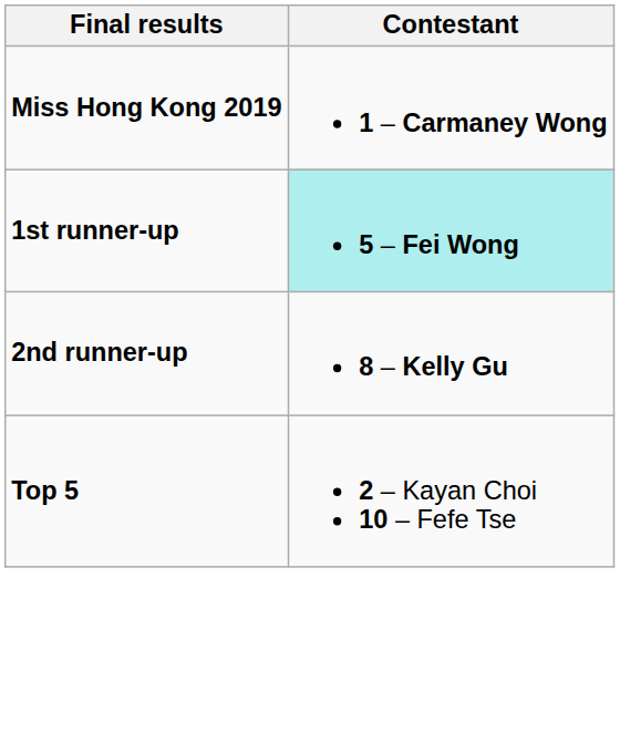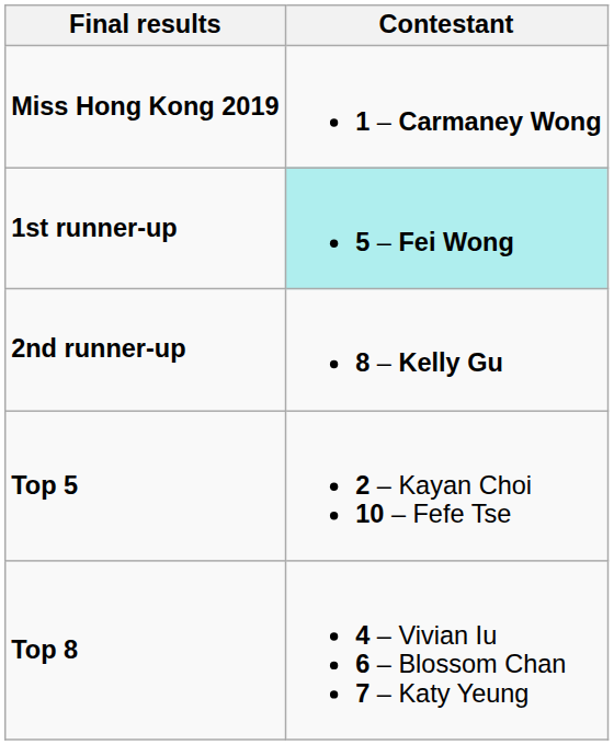 <table class="wikitable" border="1">
 <tr>
 <th>Final results</th>
 <th>Contestant</th>
 </tr>
 <tr>
 <td><strong>Miss Hong Kong 2019</strong></td>
 <td><br><ul><li><strong>1</strong> – <strong>Carmaney Wong</strong></li></ul></td>
 </tr>
 <tr>
 <td><strong>1st runner-up</strong></td>
 <td style="background: paleturquoise;"><br><ul><li><strong>5</strong> –  <strong>Fei Wong</strong></li></ul></td>
 </tr>
 <tr>
 <td><strong>2nd runner-up</strong></td>
 <td><br><ul><li><strong>8</strong> – <strong>Kelly Gu</strong></li></ul></td>
 </tr>
 <tr>
 <td><strong>Top 5</strong></td>
 <td><br><ul><li><strong>2</strong> – Kayan Choi</li><li><strong>10</strong> –  Fefe Tse</li></ul></td>
 </tr>
+<tr>
+<td><strong>Top 8</strong></td>
+<td><br><ul><li><strong>4</strong> – Vivian Iu</li><li><strong>6</strong> – Blossom Chan</li><li><strong>7</strong> – Katy Yeung</li></ul></td>
+</tr>
 </table>
